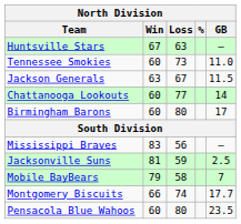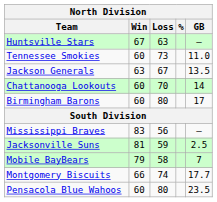 <table class="wikitable">
 <tr>
 <th colspan="5">North Division</th>
 </tr>
 <tr>
 <th width="60%">Team</th>
 <th>Win</th>
 <th>Loss</th>
 <th>%</th>
 <th>GB</th>
 </tr>
 <tr align=center bgcolor=ccffcc>
 <td align=left><a href='#'>Huntsville Stars</a></td>
 <td>67</td>
 <td>63</td>
 <td></td>
 <td>–</td>
 </tr>
 <tr align=center>
 <td align=left><a href='#'>Tennessee Smokies</a></td>
 <td>60</td>
 <td>73</td>
 <td></td>
 <td>11.0</td>
 </tr>
 <tr align=center>
 <td align=left><a href='#'>Jackson Generals</a></td>
 <td>63</td>
 <td>67</td>
 <td></td>
-<td>11.5</td>
+<td>13.5</td>
 </tr>
 <tr align=center bgcolor=ccffcc>
 <td align=left><a href='#'>Chattanooga Lookouts</a></td>
 <td>60</td>
-<td>77</td>
+<td>70</td>
 <td></td>
 <td>14</td>
 </tr>
 <tr align=center>
 <td align=left><a href='#'>Birmingham Barons</a></td>
 <td>60</td>
 <td>80</td>
 <td></td>
 <td>17</td>
 </tr>
 <tr>
 <th colspan="5">South Division</th>
 </tr>
 <tr align=center>
 <td align=left><a href='#'>Mississippi Braves</a></td>
 <td>83</td>
 <td>56</td>
 <td></td>
 <td>–</td>
 </tr>
 <tr align=center bgcolor=ccffcc>
 <td align=left><a href='#'>Jacksonville Suns</a></td>
 <td>81</td>
 <td>59</td>
 <td></td>
 <td>2.5</td>
 </tr>
 <tr align=center bgcolor=ccffcc>
 <td align=left><a href='#'>Mobile BayBears</a></td>
 <td>79</td>
 <td>58</td>
 <td></td>
 <td>7</td>
 </tr>
 <tr align=center>
 <td align=left><a href='#'>Montgomery Biscuits</a></td>
 <td>66</td>
 <td>74</td>
 <td></td>
 <td>17.7</td>
 </tr>
 <tr align=center>
 <td align=left><a href='#'>Pensacola Blue Wahoos</a></td>
 <td>60</td>
 <td>80</td>
 <td></td>
 <td>23.5</td>
 </tr>
 </table>
